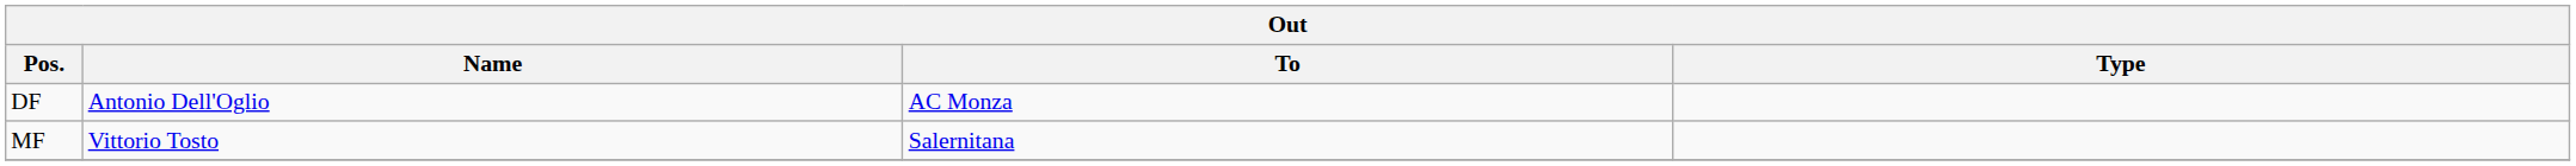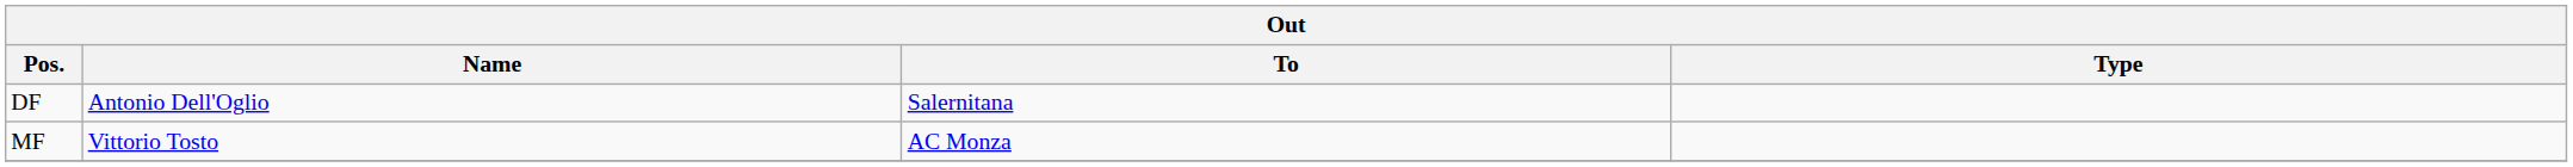 <table class="wikitable" style="font-size:90%;width:99%;">
 <tr>
 <th colspan="4">Out</th>
 </tr>
 <tr>
 <th width=3%>Pos.</th>
 <th width=32%>Name</th>
 <th width=30%>To</th>
 <th width=35%>Type</th>
 </tr>
 <tr>
 <td>DF</td>
 <td><a href='#'>Antonio Dell'Oglio</a></td>
-<td><a href='#'>AC Monza</a></td>
+<td><a href='#'>Salernitana</a></td>
 <td></td>
 </tr>
 <tr>
 <td>MF</td>
 <td><a href='#'>Vittorio Tosto</a></td>
-<td><a href='#'>Salernitana</a></td>
+<td><a href='#'>AC Monza</a></td>
 <td></td>
 </tr>
 <tr>
 </tr>
 </table>
